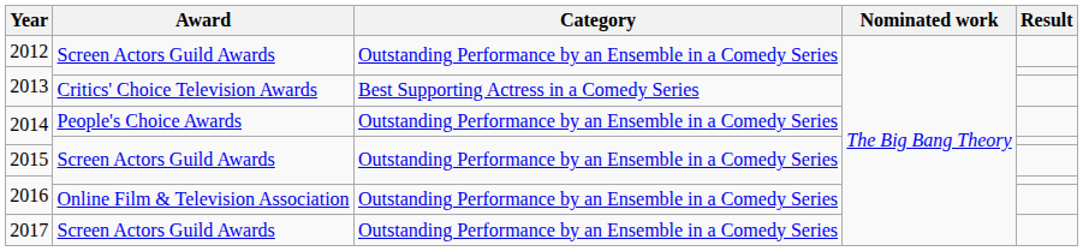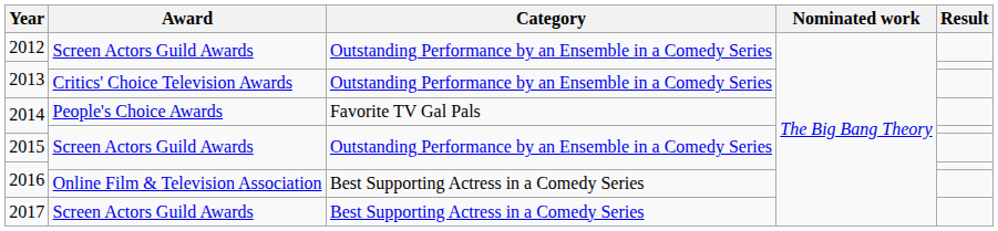 <table class="wikitable">
 <tr>
 <th>Year</th>
 <th>Award</th>
 <th>Category</th>
 <th>Nominated work</th>
 <th>Result</th>
 </tr>
 <tr>
 <td>2012</td>
 <td rowspan="2"><a href='#'>Screen Actors Guild Awards</a></td>
 <td rowspan="2"><a href='#'>Outstanding Performance by an Ensemble in a Comedy Series</a></td>
 <td rowspan="9"><em><a href='#'>The Big Bang Theory</a></em></td>
 <td></td>
 </tr>
 <tr>
 <td rowspan="2">2013</td>
 <td></td>
 </tr>
 <tr>
 <td><a href='#'>Critics' Choice Television Awards</a></td>
-<td><a href='#'>Best Supporting Actress in a Comedy Series</a></td>
+<td><a href='#'>Outstanding Performance by an Ensemble in a Comedy Series</a></td>
 <td></td>
 </tr>
 <tr>
 <td rowspan="2">2014</td>
 <td><a href='#'>People's Choice Awards</a></td>
-<td><a href='#'>Outstanding Performance by an Ensemble in a Comedy Series</a></td>
+<td>Favorite TV Gal Pals </td>
 <td></td>
 </tr>
 <tr>
 <td rowspan="3"><a href='#'>Screen Actors Guild Awards</a></td>
 <td rowspan="3"><a href='#'>Outstanding Performance by an Ensemble in a Comedy Series</a></td>
 <td></td>
 </tr>
 <tr>
 <td>2015</td>
 <td></td>
 </tr>
 <tr>
 <td rowspan="2">2016</td>
 <td></td>
 </tr>
 <tr>
 <td><a href='#'>Online Film & Television Association</a></td>
-<td><a href='#'>Outstanding Performance by an Ensemble in a Comedy Series</a></td>
+<td>Best Supporting Actress in a Comedy Series</td>
 <td></td>
 </tr>
 <tr>
 <td>2017</td>
 <td><a href='#'>Screen Actors Guild Awards</a></td>
-<td><a href='#'>Outstanding Performance by an Ensemble in a Comedy Series</a></td>
+<td><a href='#'>Best Supporting Actress in a Comedy Series</a></td>
 <td></td>
 </tr>
 </table>
